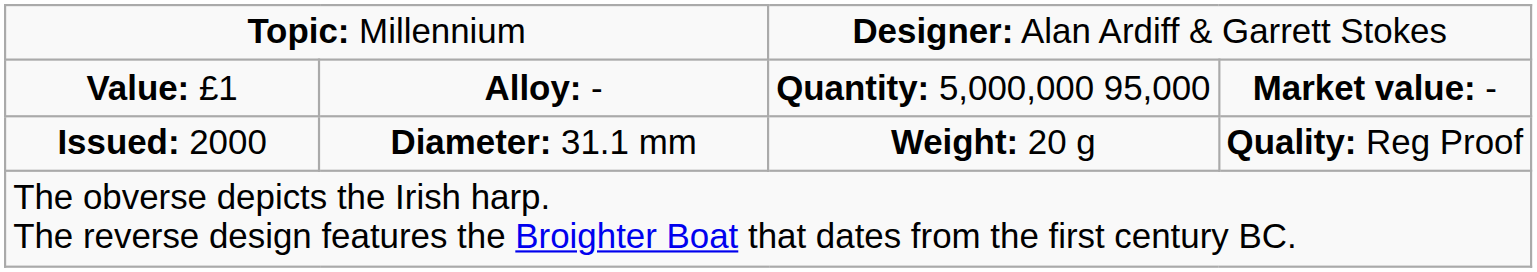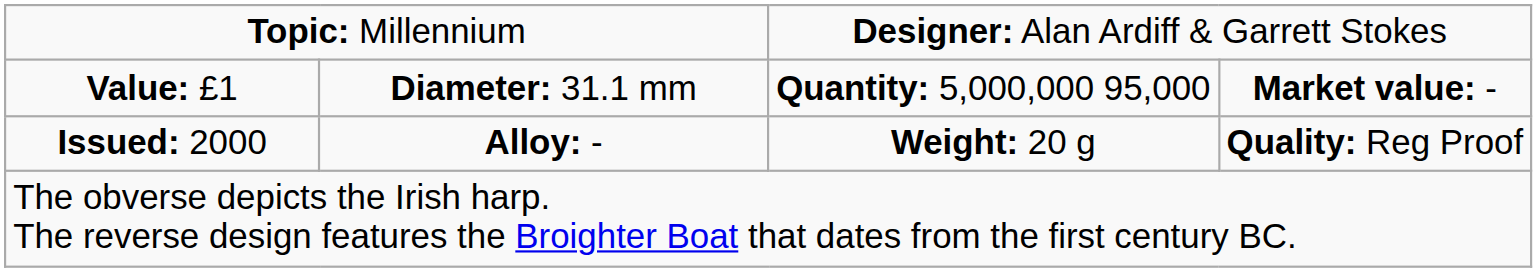 <table class="wikitable">
 <tr>
 <td colspan="2" width="50%" align=center><strong>Topic:</strong>	Millennium</td>
 <td colspan="2" width="50%" align=center><strong>Designer:</strong>	Alan Ardiff & Garrett Stokes</td>
 </tr>
 <tr>
 <td align=center><strong>Value:</strong>	£1</td>
-<td align=center><strong>Alloy:</strong>	-</td>
+<td align=center><strong>Diameter:</strong>	31.1 mm</td>
 <td align=center><strong>Quantity:</strong>	5,000,000	95,000</td>
 <td align=center><strong>Market value:</strong>	-</td>
 </tr>
 <tr>
 <td align=center><strong>Issued:</strong>	2000</td>
-<td align=center><strong>Diameter:</strong>	31.1 mm</td>
+<td align=center><strong>Alloy:</strong>	-</td>
 <td align=center><strong>Weight:</strong>	20 g</td>
 <td align=center><strong>Quality:</strong>	Reg	Proof</td>
 </tr>
 <tr>
 <td colspan="5" align=left>The obverse depicts the Irish harp.<br>The reverse design features the <a href='#'>Broighter Boat</a> that dates from the first century BC.</td>
 </tr>
 </table>
